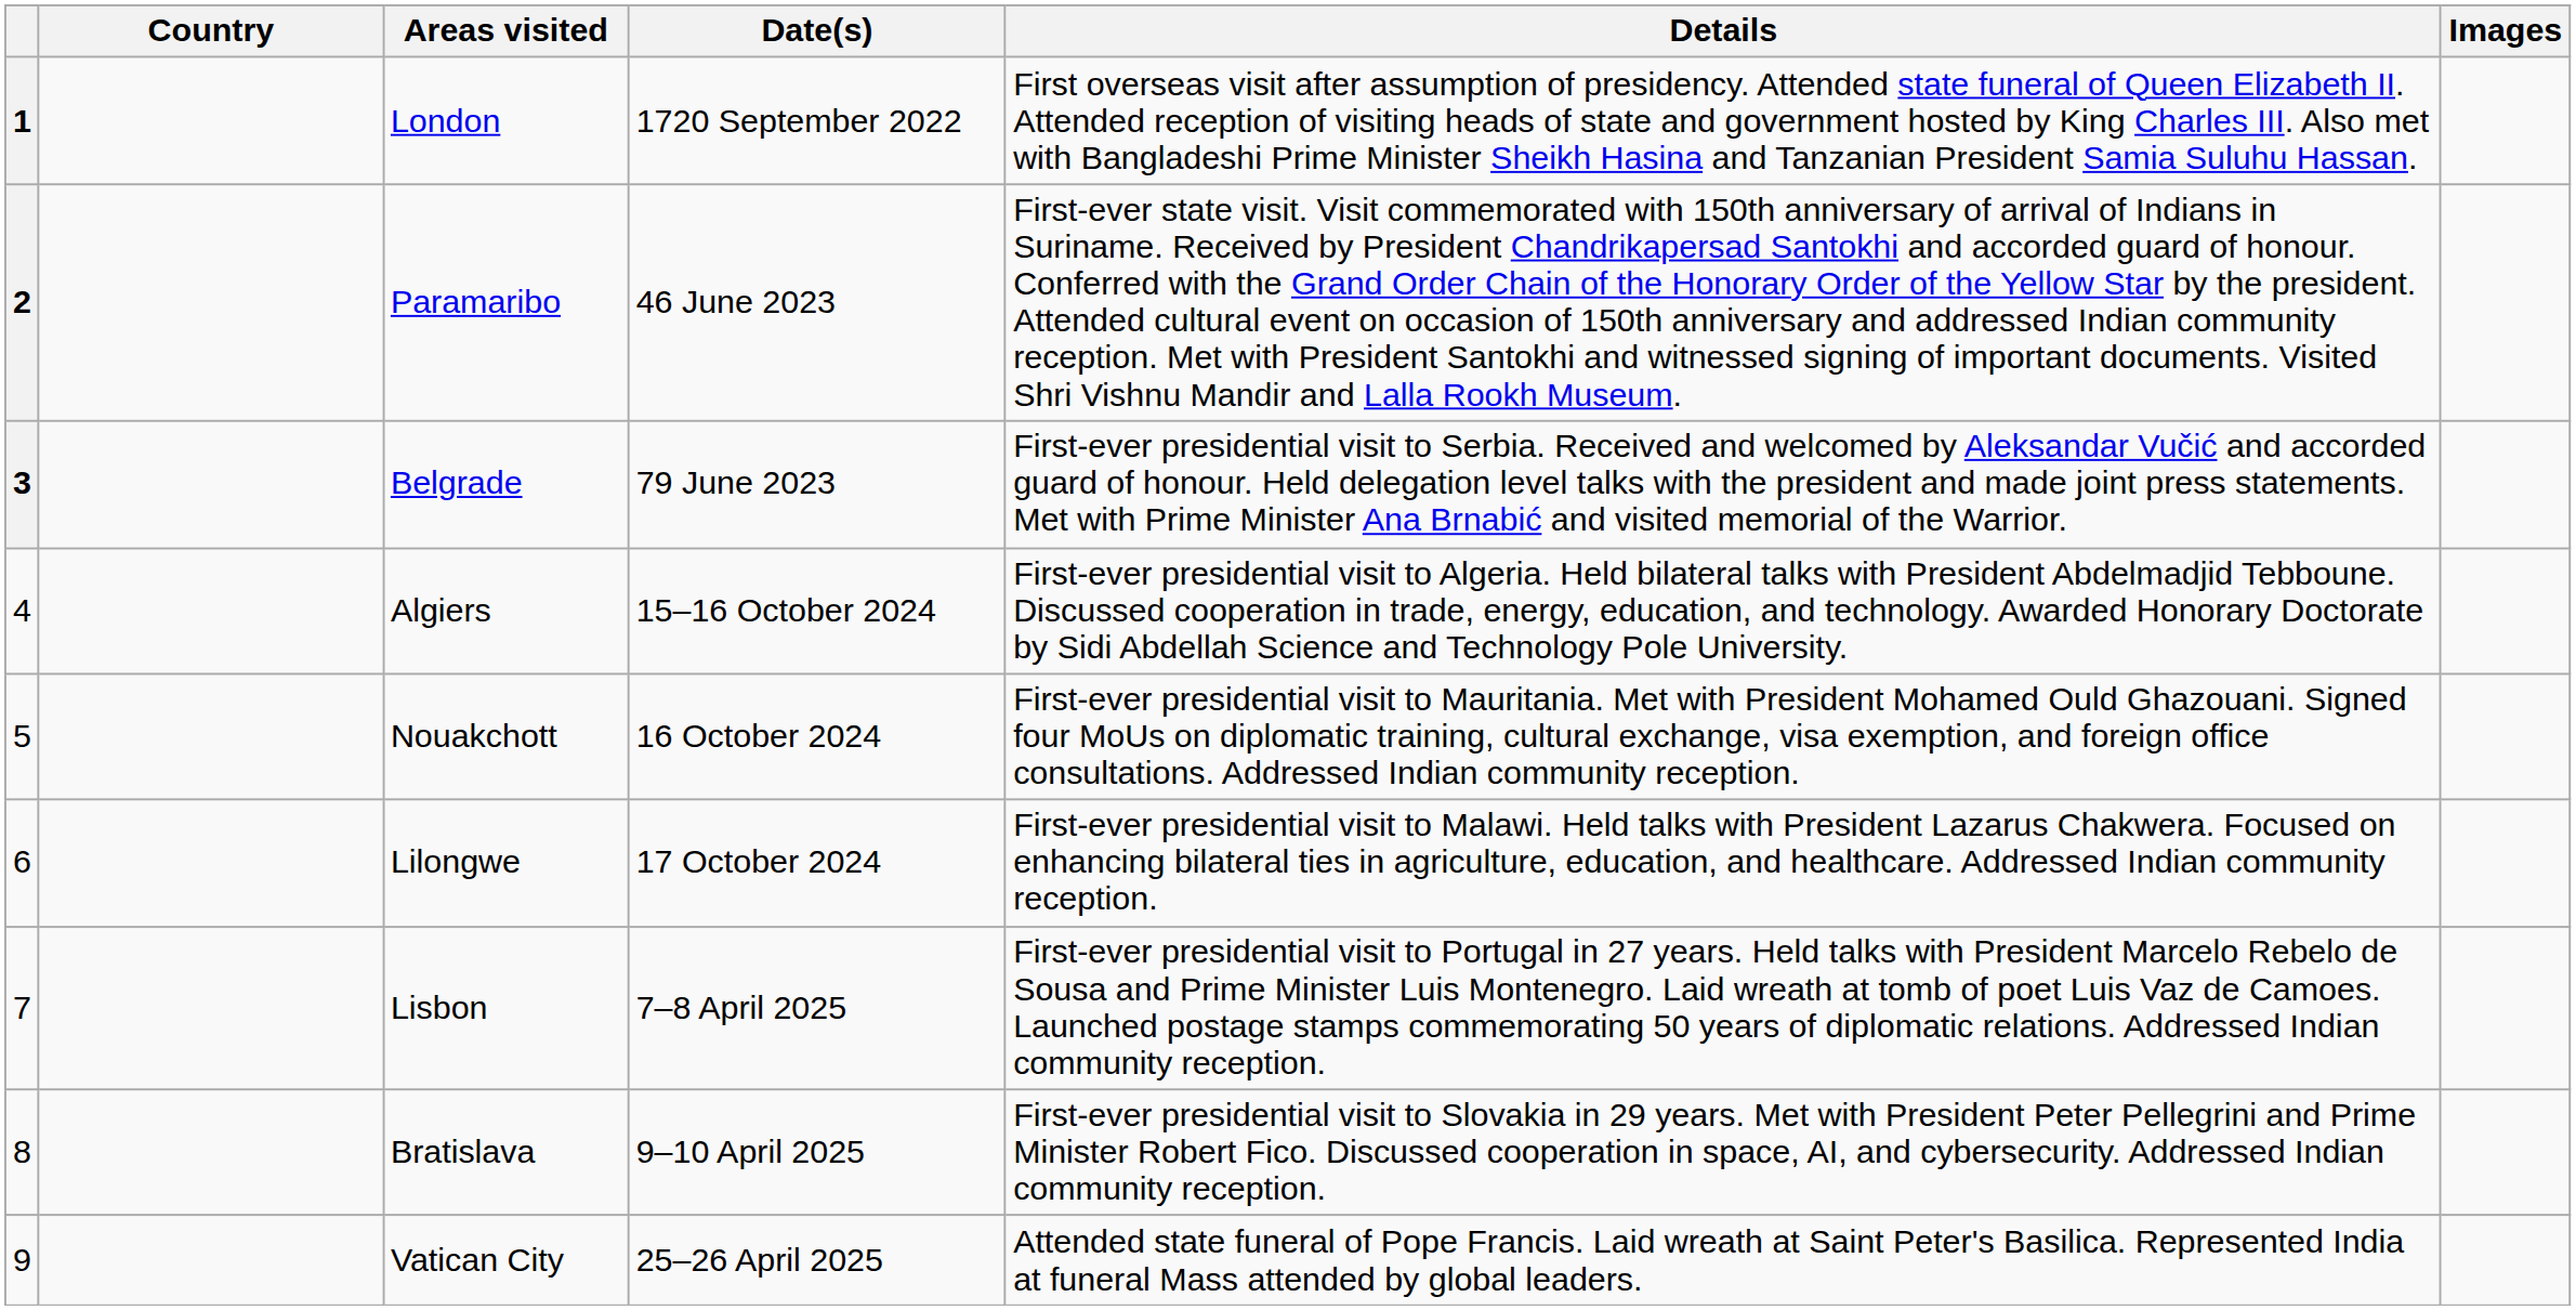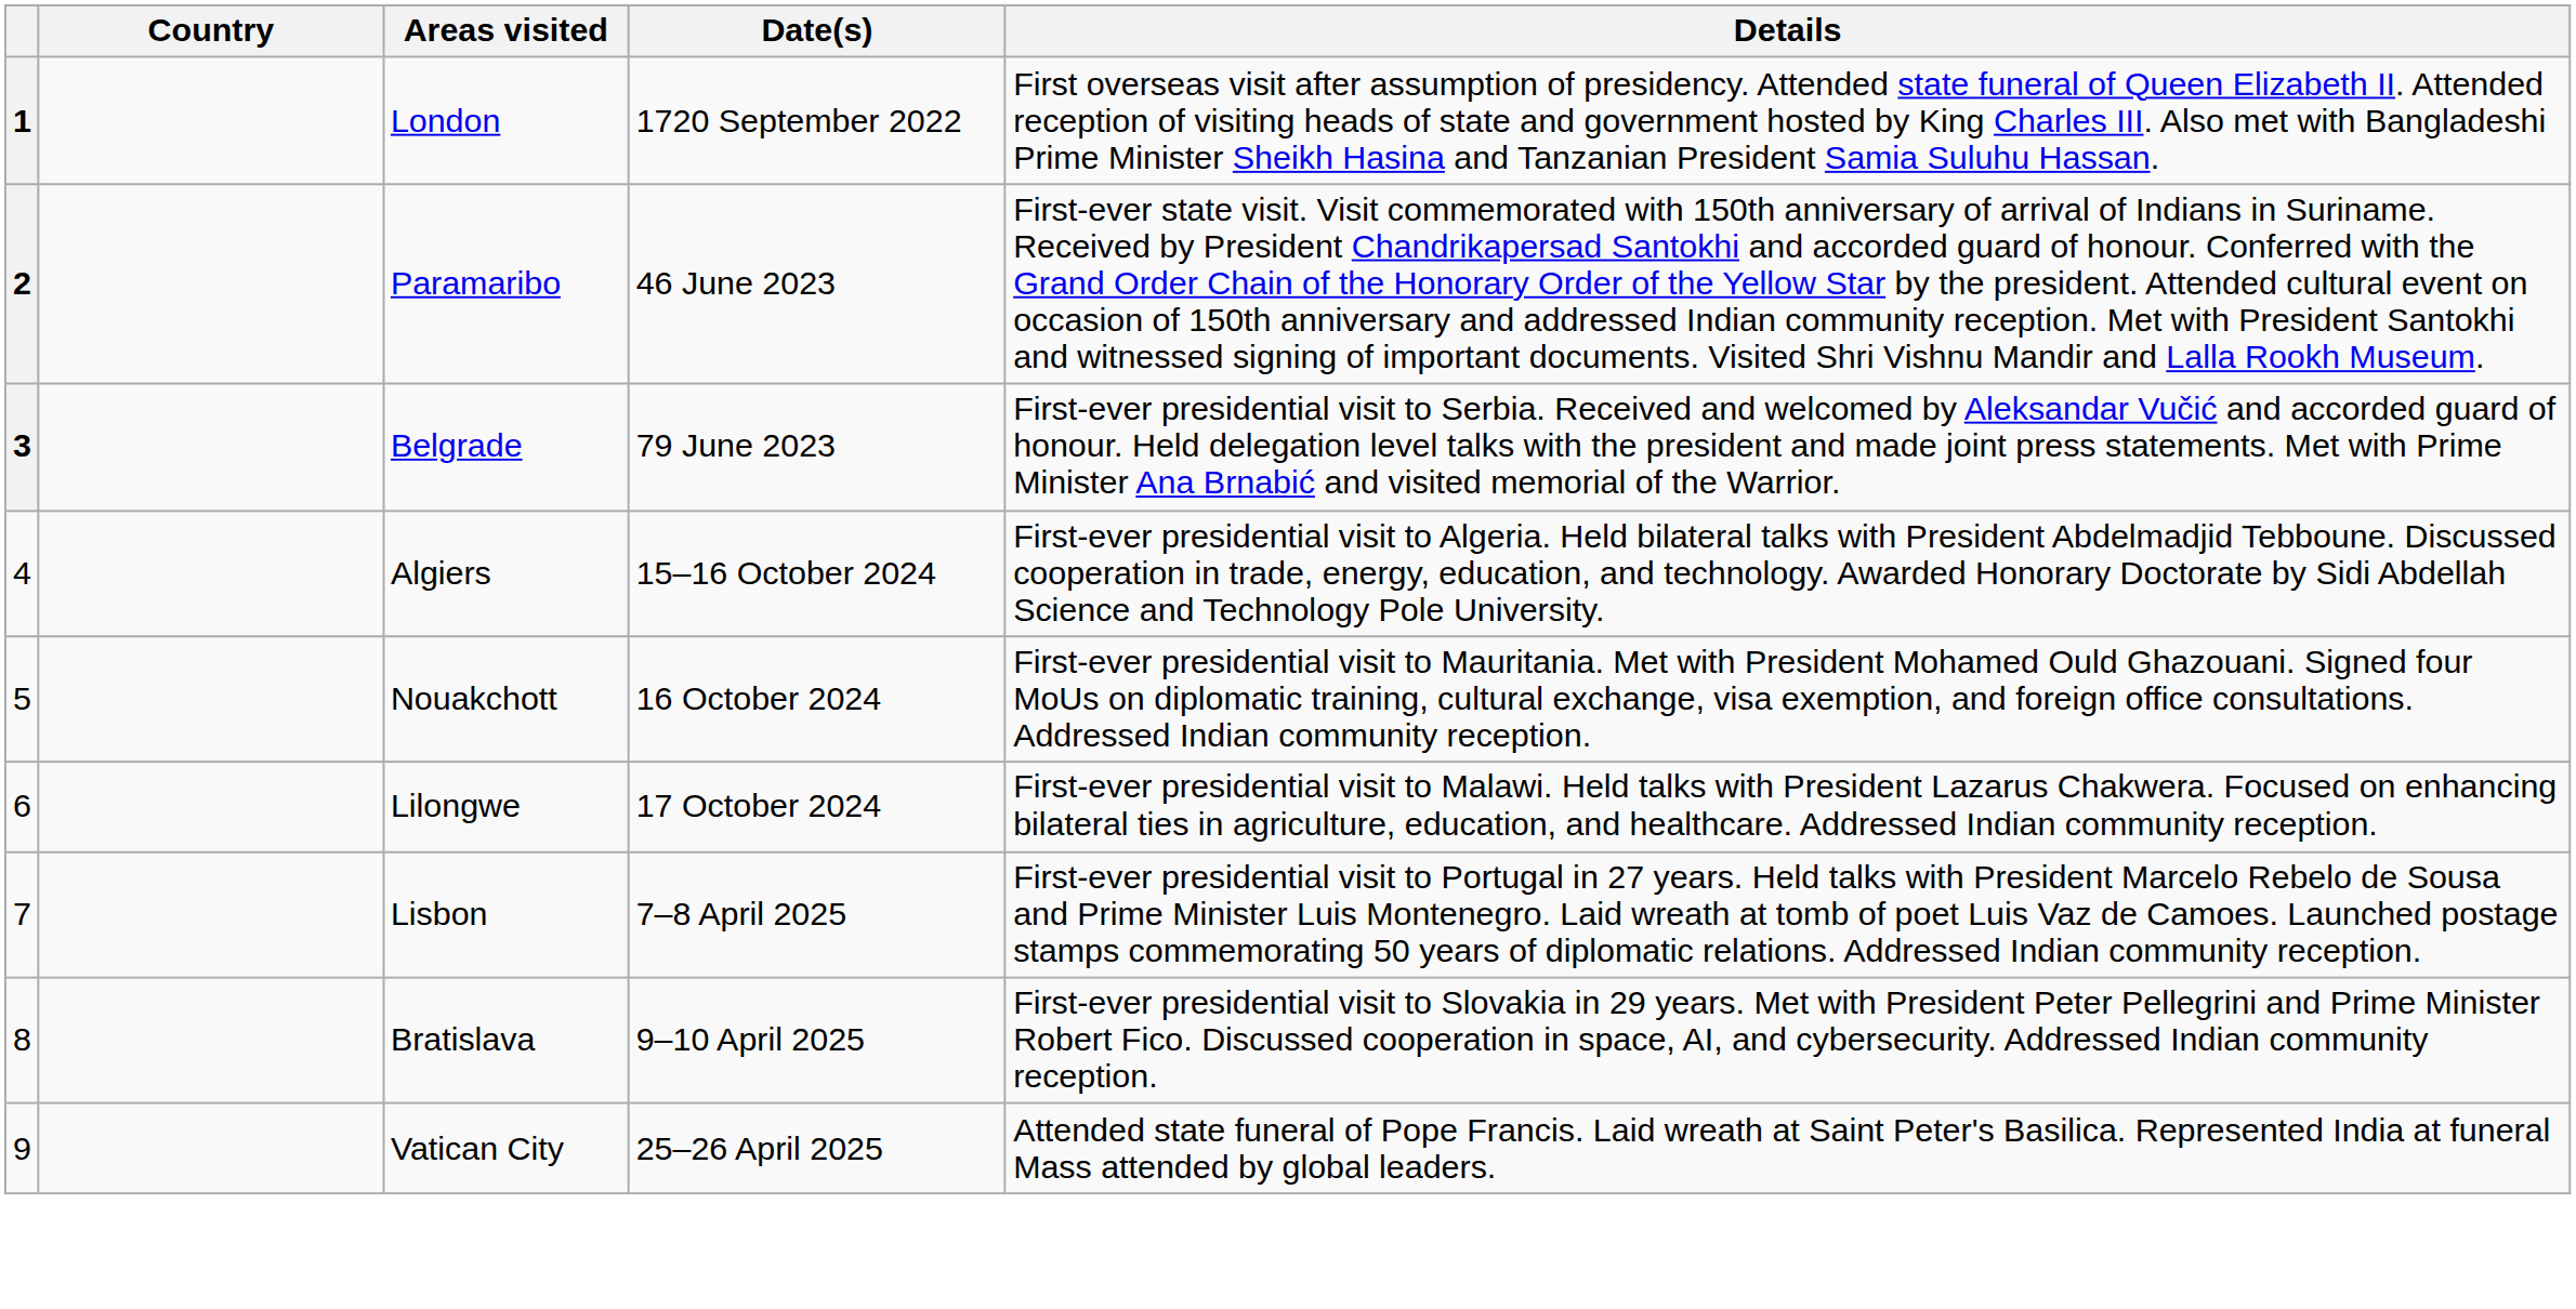 <table class="wikitable outercollapse sortable">
 <tr>
 <th></th>
 <th style="width:10em">Country</th>
 <th style="width:7em">Areas visited</th>
 <th style="width:11em">Date(s)</th>
 <th class="unsortable">Details</th>
-<th class="unsortable">Images</th>
 </tr>
 <tr>
 <th>1</th>
 <td></td>
 <td><a href='#'>London</a></td>
 <td>1720 September 2022</td>
 <td>First overseas visit after assumption of presidency. Attended <a href='#'>state funeral of Queen Elizabeth II</a>. Attended reception of visiting heads of state and government hosted by King <a href='#'>Charles III</a>. Also met with Bangladeshi Prime Minister <a href='#'>Sheikh Hasina</a> and Tanzanian President <a href='#'>Samia Suluhu Hassan</a>.</td>
-<td></td>
 </tr>
 <tr>
 <th>2</th>
 <td></td>
 <td><a href='#'>Paramaribo</a></td>
 <td>46 June 2023</td>
 <td>First-ever state visit. Visit commemorated with 150th anniversary of arrival of Indians in Suriname. Received by President <a href='#'>Chandrikapersad Santokhi</a> and accorded guard of honour. Conferred with the <a href='#'>Grand Order Chain of the Honorary Order of the Yellow Star</a> by the president. Attended cultural event on occasion of 150th anniversary and addressed Indian community reception. Met with President Santokhi and witnessed signing of important documents. Visited Shri Vishnu Mandir and <a href='#'>Lalla Rookh Museum</a>.</td>
-<td></td>
 </tr>
 <tr>
 <th>3</th>
 <td></td>
 <td><a href='#'>Belgrade</a></td>
 <td>79 June 2023</td>
 <td>First-ever presidential visit to Serbia. Received and welcomed by <a href='#'>Aleksandar Vučić</a> and accorded guard of honour. Held delegation level talks with the president and made joint press statements. Met with Prime Minister <a href='#'>Ana Brnabić</a> and visited memorial of the Warrior.</td>
-<td></td>
 </tr>
 <tr>
 <td>4</td>
 <td></td>
 <td>Algiers</td>
 <td>15–16 October 2024</td>
 <td>First-ever presidential visit to Algeria. Held bilateral talks with President Abdelmadjid Tebboune. Discussed cooperation in trade, energy, education, and technology. Awarded Honorary Doctorate by Sidi Abdellah Science and Technology Pole University.</td>
-<td></td>
 </tr>
 <tr>
 <td>5</td>
 <td></td>
 <td>Nouakchott</td>
 <td>16 October 2024</td>
 <td>First-ever presidential visit to Mauritania. Met with President Mohamed Ould Ghazouani. Signed four MoUs on diplomatic training, cultural exchange, visa exemption, and foreign office consultations. Addressed Indian community reception.</td>
-<td></td>
 </tr>
 <tr>
 <td>6</td>
 <td></td>
 <td>Lilongwe</td>
 <td>17 October 2024</td>
 <td>First-ever presidential visit to Malawi. Held talks with President Lazarus Chakwera. Focused on enhancing bilateral ties in agriculture, education, and healthcare. Addressed Indian community reception.</td>
-<td></td>
 </tr>
 <tr>
 <td>7</td>
 <td></td>
 <td>Lisbon</td>
 <td>7–8 April 2025</td>
 <td>First-ever presidential visit to Portugal in 27 years. Held talks with President Marcelo Rebelo de Sousa and Prime Minister Luis Montenegro. Laid wreath at tomb of poet Luis Vaz de Camoes. Launched postage stamps commemorating 50 years of diplomatic relations. Addressed Indian community reception.</td>
-<td></td>
 </tr>
 <tr>
 <td>8</td>
 <td></td>
 <td>Bratislava</td>
 <td>9–10 April 2025</td>
 <td>First-ever presidential visit to Slovakia in 29 years. Met with President Peter Pellegrini and Prime Minister Robert Fico. Discussed cooperation in space, AI, and cybersecurity. Addressed Indian community reception.</td>
-<td></td>
 </tr>
 <tr>
 <td>9</td>
 <td></td>
 <td>Vatican City</td>
 <td>25–26 April 2025</td>
 <td>Attended state funeral of Pope Francis. Laid wreath at Saint Peter's Basilica. Represented India at funeral Mass attended by global leaders.</td>
-<td></td>
 </tr>
 </table>
